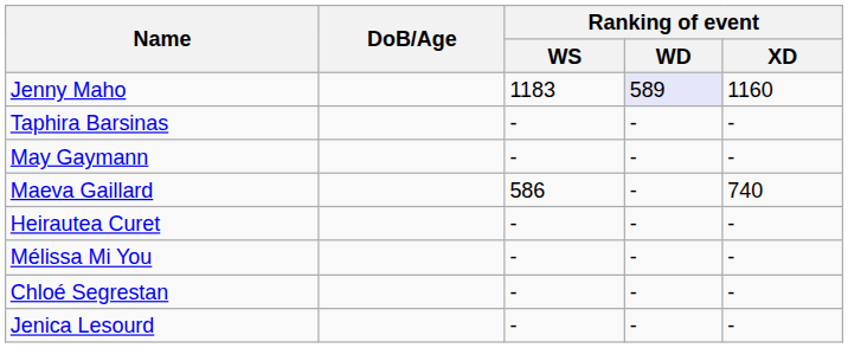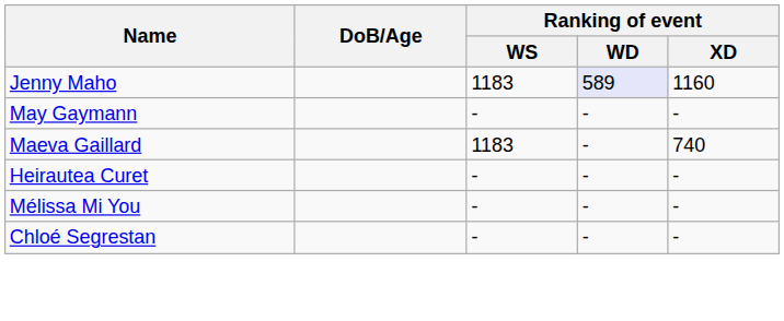 <table class="wikitable" style="width:600px; font-size:95%;">
 <tr>
 <th rowspan="2" align="left">Name</th>
 <th rowspan="2" align="left">DoB/Age</th>
 <th colspan="3" align="center">Ranking of event</th>
 </tr>
 <tr>
 <th align="center">WS</th>
 <th>WD</th>
 <th align="center">XD</th>
 </tr>
 <tr>
 <td><a href='#'>Jenny Maho</a></td>
 <td></td>
 <td>1183</td>
 <td style="background: lavender;">589</td>
 <td>1160</td>
 </tr>
 <tr>
-<td><a href='#'>Taphira Barsinas</a></td>
-<td></td>
-<td>-</td>
-<td>-</td>
-<td>-</td>
-</tr>
-<tr>
 <td><a href='#'>May Gaymann</a></td>
 <td></td>
 <td>-</td>
 <td>-</td>
 <td>-</td>
 </tr>
 <tr>
 <td><a href='#'>Maeva Gaillard</a></td>
 <td></td>
-<td>586</td>
+<td>1183</td>
 <td>-</td>
 <td>740</td>
 </tr>
 <tr>
 <td><a href='#'>Heirautea Curet</a></td>
 <td></td>
 <td>-</td>
 <td>-</td>
 <td>-</td>
 </tr>
 <tr>
 <td><a href='#'>Mélissa Mi You</a></td>
 <td></td>
 <td>-</td>
 <td>-</td>
 <td>-</td>
 </tr>
 <tr>
 <td><a href='#'>Chloé Segrestan</a></td>
 <td></td>
 <td>-</td>
 <td>-</td>
 <td>-</td>
 </tr>
-<tr>
-<td><a href='#'>Jenica Lesourd</a></td>
-<td></td>
-<td>-</td>
-<td>-</td>
-<td>-</td>
-</tr>
 </table>
